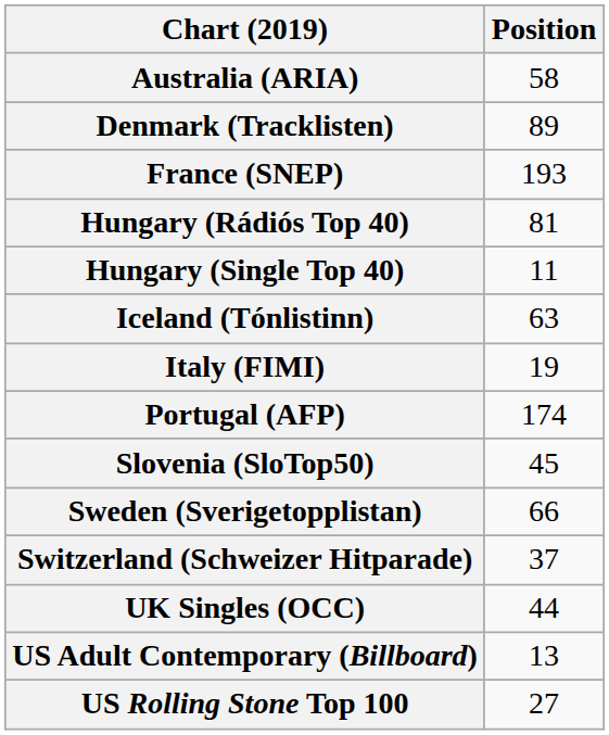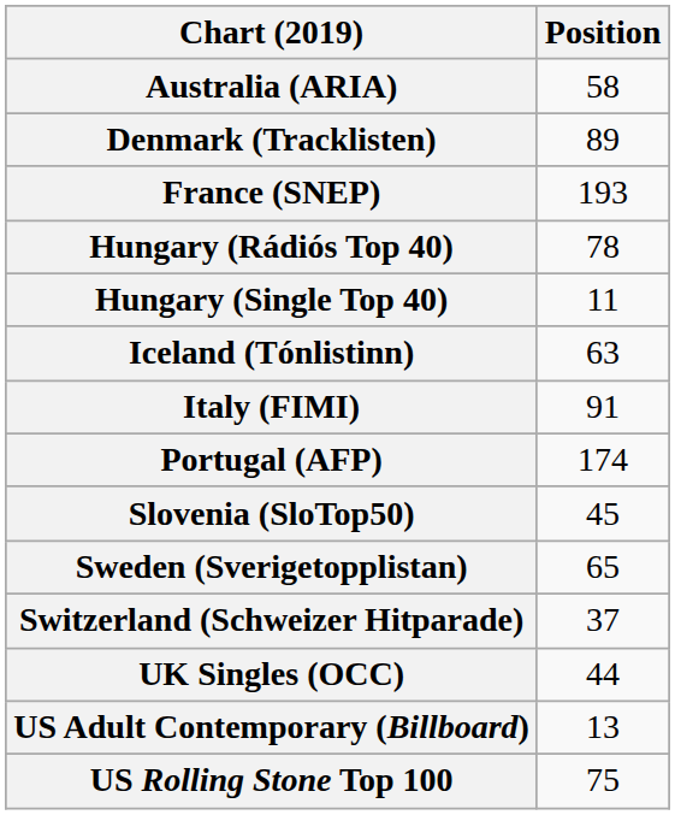 <table class="wikitable sortable plainrowheaders" style="text-align:center">
 <tr>
 <th scope="col">Chart (2019)</th>
 <th scope="col">Position</th>
 </tr>
 <tr>
 <th scope="row">Australia (ARIA)</th>
 <td>58</td>
 </tr>
 <tr>
 <th scope="row">Denmark (Tracklisten)</th>
 <td>89</td>
 </tr>
 <tr>
 <th scope="row">France (SNEP)</th>
 <td>193</td>
 </tr>
 <tr>
 <th scope="row">Hungary (Rádiós Top 40)</th>
-<td>81</td>
+<td>78</td>
 </tr>
 <tr>
 <th scope="row">Hungary (Single Top 40)</th>
 <td>11</td>
 </tr>
 <tr>
 <th scope="row">Iceland (Tónlistinn)</th>
 <td>63</td>
 </tr>
 <tr>
 <th scope="row">Italy (FIMI)</th>
-<td>19</td>
+<td>91</td>
 </tr>
 <tr>
 <th scope="row">Portugal (AFP)</th>
 <td>174</td>
 </tr>
 <tr>
 <th scope="row">Slovenia (SloTop50)</th>
 <td>45</td>
 </tr>
 <tr>
 <th scope="row">Sweden (Sverigetopplistan)</th>
-<td>66</td>
+<td>65</td>
 </tr>
 <tr>
 <th scope="row">Switzerland (Schweizer Hitparade)</th>
 <td>37</td>
 </tr>
 <tr>
 <th scope="row">UK Singles (OCC)</th>
 <td>44</td>
 </tr>
 <tr>
 <th scope="row">US Adult Contemporary (<em>Billboard</em>)</th>
 <td>13</td>
 </tr>
 <tr>
 <th scope="row">US <em>Rolling Stone</em> Top 100</th>
-<td>27</td>
+<td>75</td>
 </tr>
 </table>
